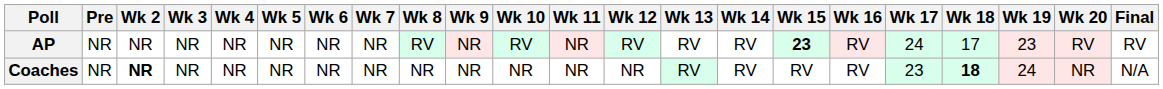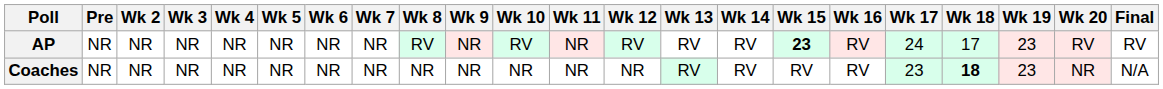 <table class="wikitable" style="white-space:nowrap;text-align:center;">
 <tr>
 <th>Poll</th>
 <th>Pre</th>
 <th>Wk 2</th>
 <th>Wk 3</th>
 <th>Wk 4</th>
 <th>Wk 5</th>
 <th>Wk 6</th>
 <th>Wk 7</th>
 <th>Wk 8</th>
 <th>Wk 9</th>
 <th>Wk 10</th>
 <th>Wk 11</th>
 <th>Wk 12</th>
 <th>Wk 13</th>
 <th>Wk 14</th>
 <th>Wk 15</th>
 <th>Wk 16</th>
 <th>Wk 17</th>
 <th>Wk 18</th>
 <th>Wk 19</th>
 <th>Wk 20</th>
 <th>Final</th>
 </tr>
 <tr>
 <th>AP</th>
 <td style="background:#FFF;">NR</td>
 <td style="background:#FFF;">NR</td>
 <td style="background:#FFF;">NR</td>
 <td style="background:#FFF;">NR</td>
 <td style="background:#FFF;">NR</td>
 <td style="background:#FFF;">NR</td>
 <td style="background:#FFF;">NR</td>
 <td style="background:#d8ffeb;">RV</td>
 <td style="background:#ffe6e6;">NR</td>
 <td style="background:#d8ffeb;">RV</td>
 <td style="background:#ffe6e6;">NR</td>
 <td style="background:#d8ffeb;">RV</td>
 <td style="background:#FFF;">RV</td>
 <td style="background:#FFF;">RV</td>
 <td style="background:#d8ffeb;"><strong>23</strong></td>
 <td style="background:#ffe6e6;">RV</td>
 <td style="background:#d8ffeb;">24</td>
 <td style="background:#d8ffeb;">17</td>
 <td style="background:#ffe6e6;">23</td>
 <td style="background:#ffe6e6;">RV</td>
 <td style="background:#FFF;">RV</td>
 </tr>
 <tr>
 <th>Coaches</th>
 <td style="background:#FFF;">NR</td>
-<td style="background:#FFF;"><strong>NR</strong></td>
+<td style="background:#FFF;">NR</td>
 <td style="background:#FFF;">NR</td>
 <td style="background:#FFF;">NR</td>
 <td style="background:#FFF;">NR</td>
 <td style="background:#FFF;">NR</td>
 <td style="background:#FFF;">NR</td>
 <td style="background:#FFF;">NR</td>
 <td style="background:#FFF;">NR</td>
 <td style="background:#FFF;">NR</td>
 <td style="background:#FFF;">NR</td>
 <td style="background:#FFF;">NR</td>
 <td style="background:#d8ffeb;">RV</td>
 <td style="background:#FFF;">RV</td>
 <td style="background:#FFF;">RV</td>
 <td style="background:#FFF;">RV</td>
 <td style="background:#d8ffeb;">23</td>
 <td style="background:#d8ffeb;"><strong>18</strong></td>
-<td style="background:#ffe6e6;">24</td>
+<td style="background:#ffe6e6;">23</td>
 <td style="background:#ffe6e6;">NR</td>
 <td style="background:#FFF;">N/A</td>
 </tr>
 </table>
